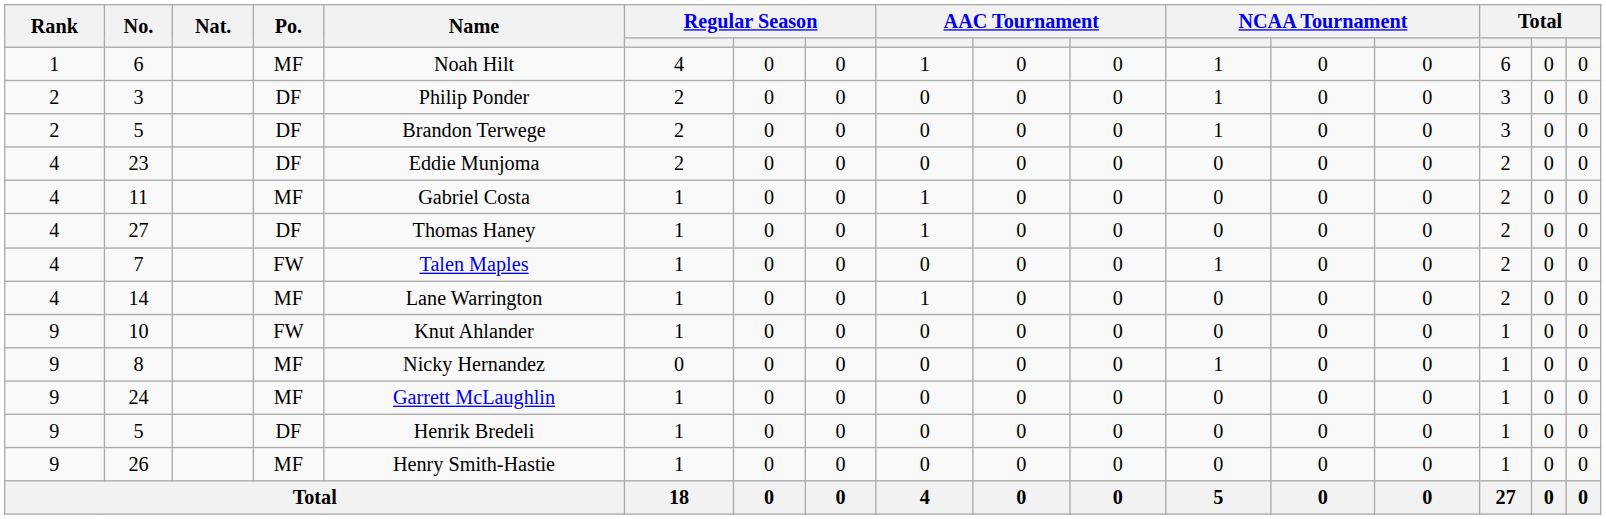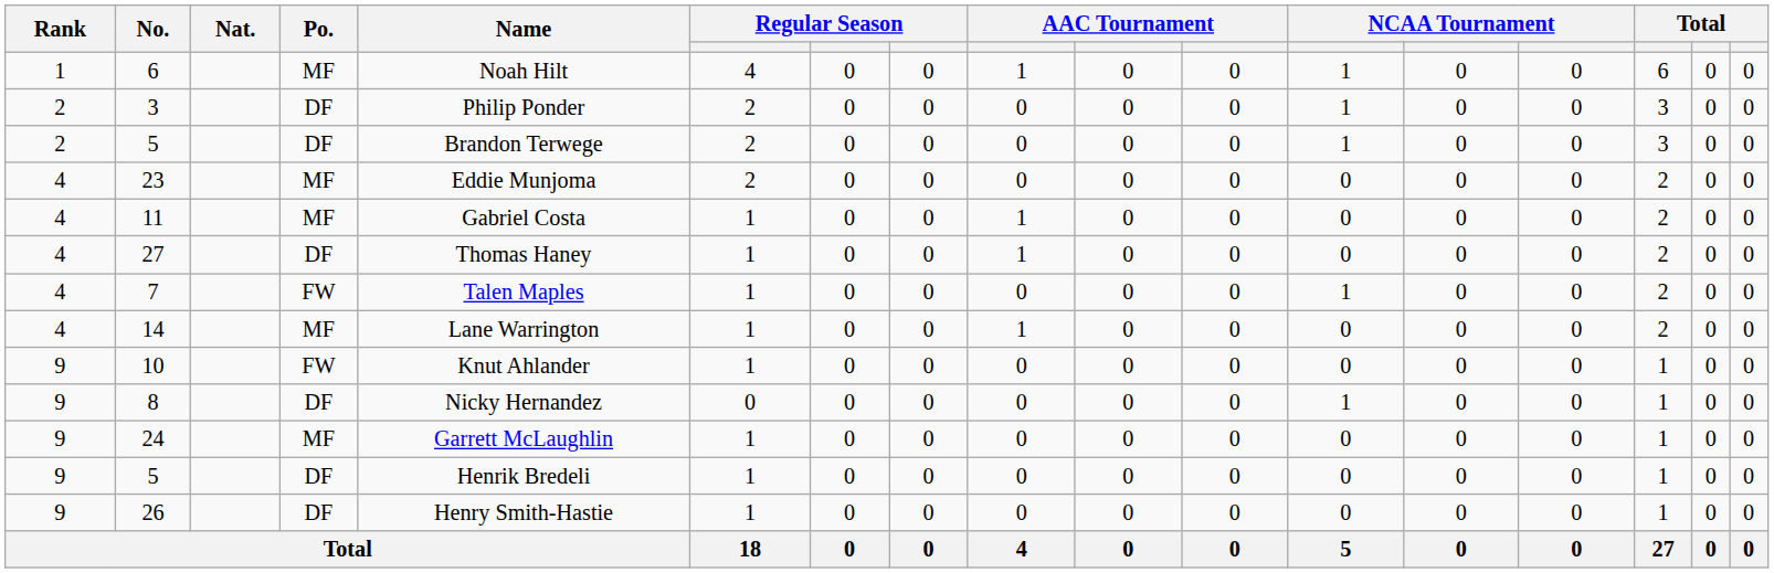 <table class="wikitable" style="text-align:center; font-size:95%; width:95%;">
 <tr>
 <th rowspan=2>Rank</th>
 <th rowspan=2>No.</th>
 <th rowspan=2>Nat.</th>
 <th rowspan=2>Po.</th>
 <th rowspan=2>Name</th>
 <th colspan=3><a href='#'>Regular Season</a></th>
 <th colspan=3><a href='#'>AAC Tournament</a></th>
 <th colspan=3><a href='#'>NCAA Tournament</a></th>
 <th colspan=3>Total</th>
 </tr>
 <tr>
 <th></th>
 <th></th>
 <th></th>
 <th></th>
 <th></th>
 <th></th>
 <th></th>
 <th></th>
 <th></th>
 <th></th>
 <th></th>
 <th></th>
 </tr>
 <tr>
 <td>1</td>
 <td>6</td>
 <td></td>
 <td>MF</td>
 <td>Noah Hilt</td>
 <td>4</td>
 <td>0</td>
 <td>0</td>
 <td>1</td>
 <td>0</td>
 <td>0</td>
 <td>1</td>
 <td>0</td>
 <td>0</td>
 <td>6</td>
 <td>0</td>
 <td>0</td>
 </tr>
 <tr>
 <td>2</td>
 <td>3</td>
 <td></td>
 <td>DF</td>
 <td>Philip Ponder</td>
 <td>2</td>
 <td>0</td>
 <td>0</td>
 <td>0</td>
 <td>0</td>
 <td>0</td>
 <td>1</td>
 <td>0</td>
 <td>0</td>
 <td>3</td>
 <td>0</td>
 <td>0</td>
 </tr>
 <tr>
 <td>2</td>
 <td>5</td>
 <td></td>
 <td>DF</td>
 <td>Brandon Terwege</td>
 <td>2</td>
 <td>0</td>
 <td>0</td>
 <td>0</td>
 <td>0</td>
 <td>0</td>
 <td>1</td>
 <td>0</td>
 <td>0</td>
 <td>3</td>
 <td>0</td>
 <td>0</td>
 </tr>
 <tr>
 <td>4</td>
 <td>23</td>
 <td></td>
-<td>DF</td>
+<td>MF</td>
 <td>Eddie Munjoma</td>
 <td>2</td>
 <td>0</td>
 <td>0</td>
 <td>0</td>
 <td>0</td>
 <td>0</td>
 <td>0</td>
 <td>0</td>
 <td>0</td>
 <td>2</td>
 <td>0</td>
 <td>0</td>
 </tr>
 <tr>
 <td>4</td>
 <td>11</td>
 <td></td>
 <td>MF</td>
 <td>Gabriel Costa</td>
 <td>1</td>
 <td>0</td>
 <td>0</td>
 <td>1</td>
 <td>0</td>
 <td>0</td>
 <td>0</td>
 <td>0</td>
 <td>0</td>
 <td>2</td>
 <td>0</td>
 <td>0</td>
 </tr>
 <tr>
 <td>4</td>
 <td>27</td>
 <td></td>
 <td>DF</td>
 <td>Thomas Haney</td>
 <td>1</td>
 <td>0</td>
 <td>0</td>
 <td>1</td>
 <td>0</td>
 <td>0</td>
 <td>0</td>
 <td>0</td>
 <td>0</td>
 <td>2</td>
 <td>0</td>
 <td>0</td>
 </tr>
 <tr>
 <td>4</td>
 <td>7</td>
 <td></td>
 <td>FW</td>
 <td><a href='#'>Talen Maples</a></td>
 <td>1</td>
 <td>0</td>
 <td>0</td>
 <td>0</td>
 <td>0</td>
 <td>0</td>
 <td>1</td>
 <td>0</td>
 <td>0</td>
 <td>2</td>
 <td>0</td>
 <td>0</td>
 </tr>
 <tr>
 <td>4</td>
 <td>14</td>
 <td></td>
 <td>MF</td>
 <td>Lane Warrington</td>
 <td>1</td>
 <td>0</td>
 <td>0</td>
 <td>1</td>
 <td>0</td>
 <td>0</td>
 <td>0</td>
 <td>0</td>
 <td>0</td>
 <td>2</td>
 <td>0</td>
 <td>0</td>
 </tr>
 <tr>
 <td>9</td>
 <td>10</td>
 <td></td>
 <td>FW</td>
 <td>Knut Ahlander</td>
 <td>1</td>
 <td>0</td>
 <td>0</td>
 <td>0</td>
 <td>0</td>
 <td>0</td>
 <td>0</td>
 <td>0</td>
 <td>0</td>
 <td>1</td>
 <td>0</td>
 <td>0</td>
 </tr>
 <tr>
 <td>9</td>
 <td>8</td>
 <td></td>
-<td>MF</td>
+<td>DF</td>
 <td>Nicky Hernandez</td>
 <td>0</td>
 <td>0</td>
 <td>0</td>
 <td>0</td>
 <td>0</td>
 <td>0</td>
 <td>1</td>
 <td>0</td>
 <td>0</td>
 <td>1</td>
 <td>0</td>
 <td>0</td>
 </tr>
 <tr>
 <td>9</td>
 <td>24</td>
 <td></td>
 <td>MF</td>
 <td><a href='#'>Garrett McLaughlin</a></td>
 <td>1</td>
 <td>0</td>
 <td>0</td>
 <td>0</td>
 <td>0</td>
 <td>0</td>
 <td>0</td>
 <td>0</td>
 <td>0</td>
 <td>1</td>
 <td>0</td>
 <td>0</td>
 </tr>
 <tr>
 <td>9</td>
 <td>5</td>
 <td></td>
 <td>DF</td>
 <td>Henrik Bredeli</td>
 <td>1</td>
 <td>0</td>
 <td>0</td>
 <td>0</td>
 <td>0</td>
 <td>0</td>
 <td>0</td>
 <td>0</td>
 <td>0</td>
 <td>1</td>
 <td>0</td>
 <td>0</td>
 </tr>
 <tr>
 <td>9</td>
 <td>26</td>
 <td></td>
-<td>MF</td>
+<td>DF</td>
 <td>Henry Smith-Hastie</td>
 <td>1</td>
 <td>0</td>
 <td>0</td>
 <td>0</td>
 <td>0</td>
 <td>0</td>
 <td>0</td>
 <td>0</td>
 <td>0</td>
 <td>1</td>
 <td>0</td>
 <td>0</td>
 </tr>
 <tr>
 <th colspan=5>Total</th>
 <th>18</th>
 <th>0</th>
 <th>0</th>
 <th>4</th>
 <th>0</th>
 <th>0</th>
 <th>5</th>
 <th>0</th>
 <th>0</th>
 <th>27</th>
 <th>0</th>
 <th>0</th>
 </tr>
 </table>
